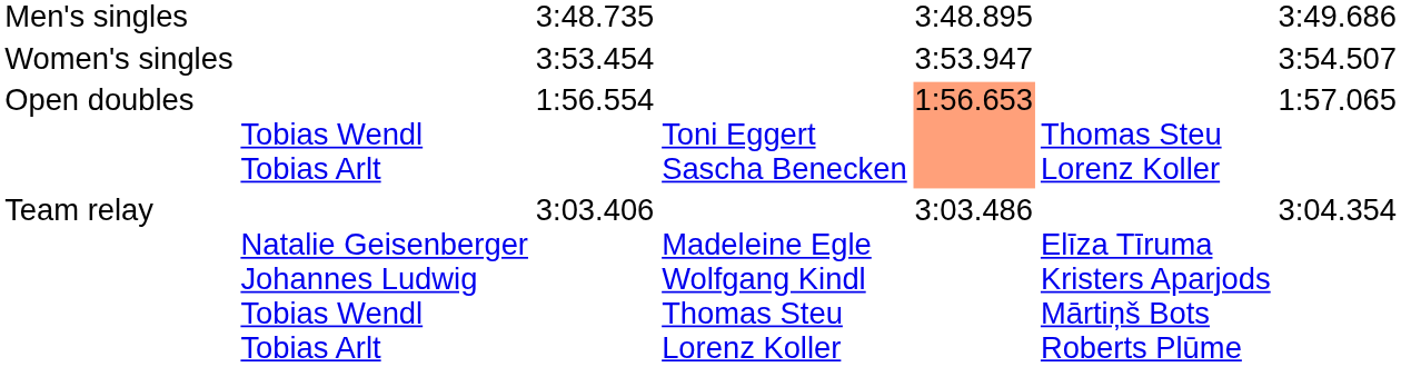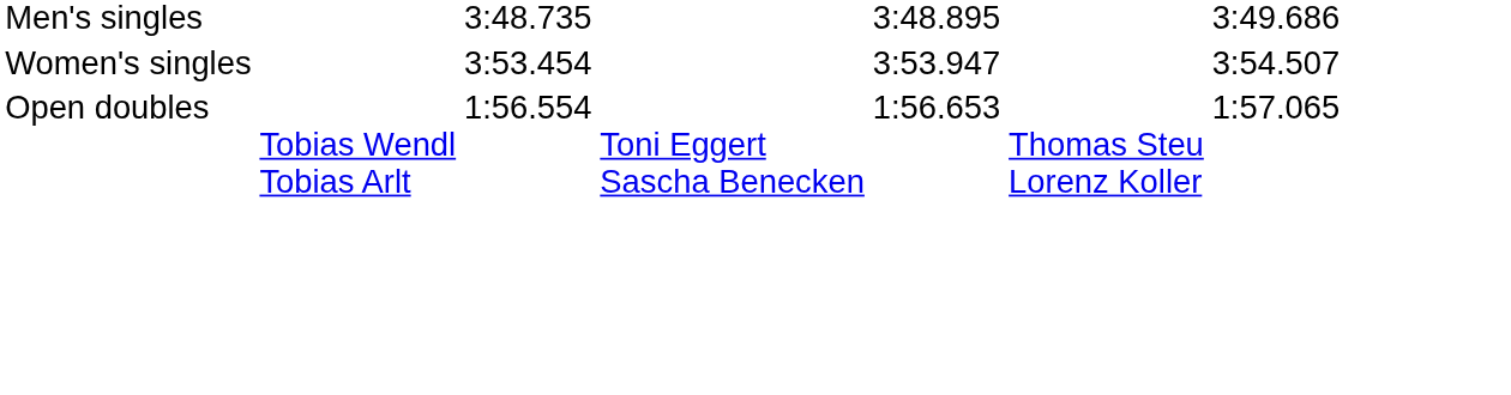 <table>
 <tr valign="top">
 <td>Men's singles<br></td>
 <td></td>
 <td>3:48.735</td>
 <td></td>
 <td>3:48.895</td>
 <td></td>
 <td>3:49.686</td>
 </tr>
 <tr valign="top">
 <td>Women's singles<br></td>
 <td></td>
 <td>3:53.454</td>
 <td></td>
 <td>3:53.947</td>
 <td></td>
 <td>3:54.507</td>
 </tr>
 <tr valign="top">
 <td>Open doubles<br></td>
 <td><br><a href='#'>Tobias Wendl</a><br><a href='#'>Tobias Arlt</a></td>
 <td>1:56.554</td>
 <td><br><a href='#'>Toni Eggert</a><br><a href='#'>Sascha Benecken</a></td>
-<td style="background: lightsalmon;">1:56.653</td>
+<td>1:56.653</td>
 <td><br><a href='#'>Thomas Steu</a><br><a href='#'>Lorenz Koller</a></td>
 <td>1:57.065</td>
 </tr>
-<tr valign="top">
-<td>Team relay<br></td>
-<td><br><a href='#'>Natalie Geisenberger</a><br><a href='#'>Johannes Ludwig</a><br><a href='#'>Tobias Wendl</a><br><a href='#'>Tobias Arlt</a></td>
-<td>3:03.406</td>
-<td><br><a href='#'>Madeleine Egle</a><br><a href='#'>Wolfgang Kindl</a><br><a href='#'>Thomas Steu</a><br><a href='#'>Lorenz Koller</a></td>
-<td>3:03.486</td>
-<td><br><a href='#'>Elīza Tīruma</a><br><a href='#'>Kristers Aparjods</a><br><a href='#'>Mārtiņš Bots</a><br><a href='#'>Roberts Plūme</a></td>
-<td>3:04.354</td>
-</tr>
 </table>
